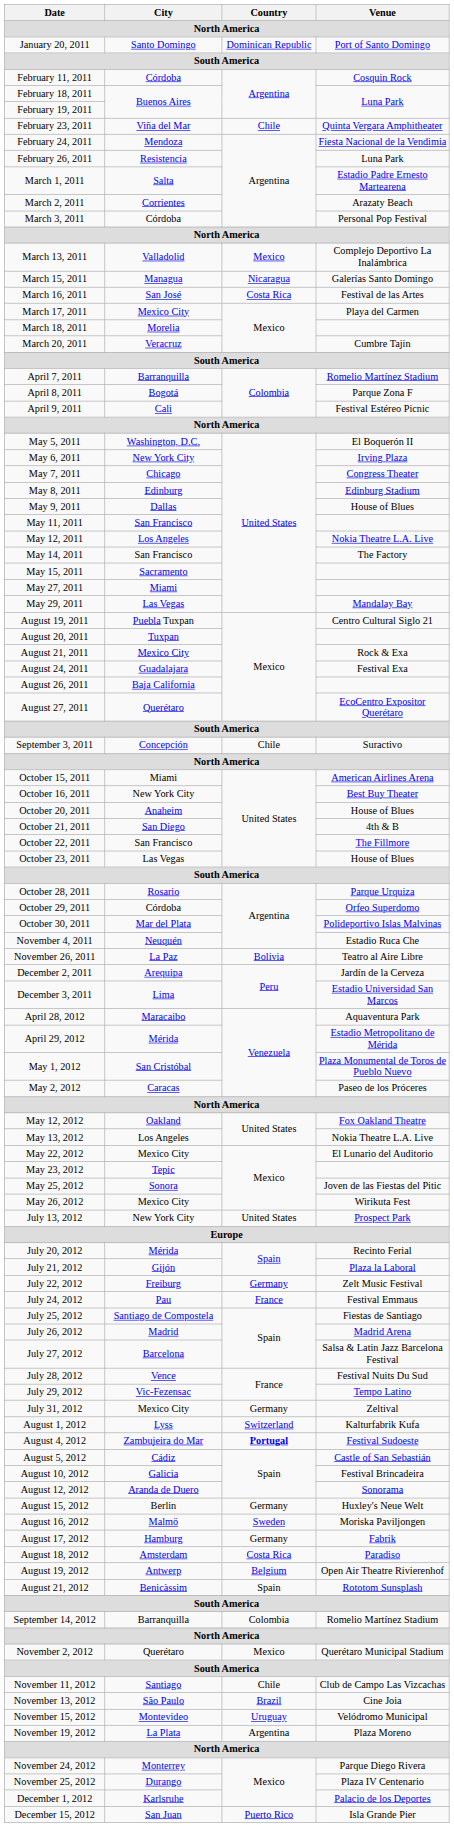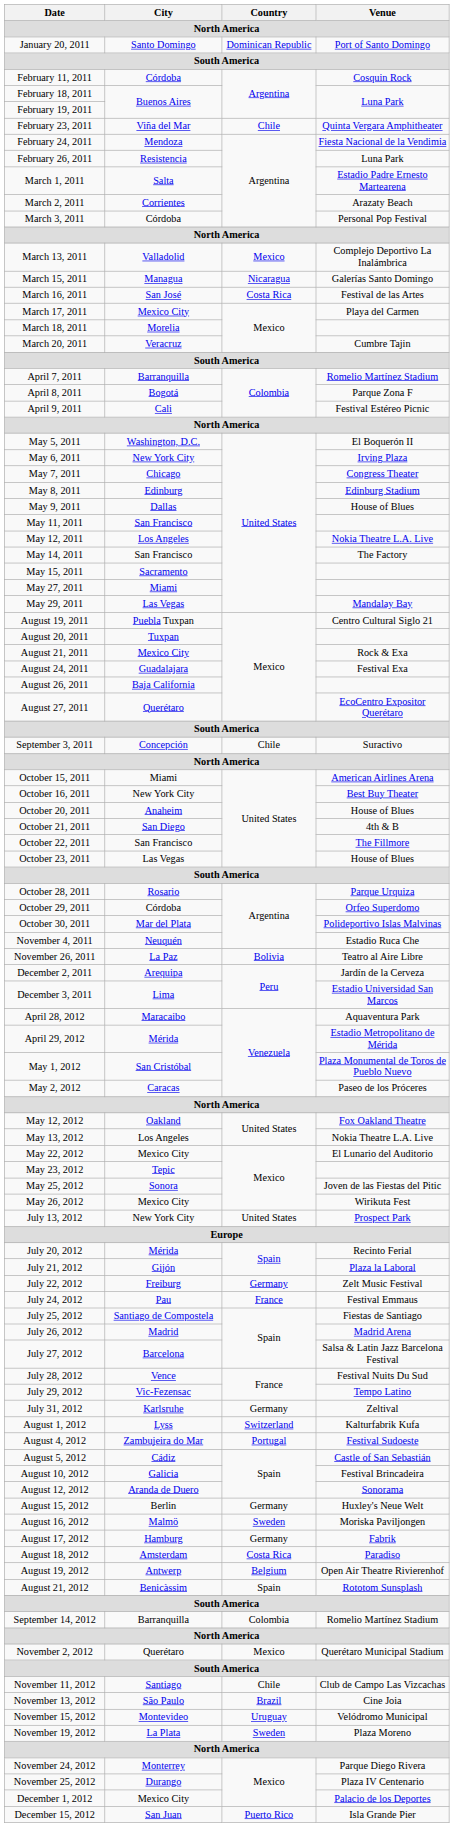 <table class="wikitable" style="text-align:center;">
 <tr>
 <th width="150">Date</th>
 <th width="175">City</th>
 <th width="140">Country</th>
 <th width="200">Venue</th>
 </tr>
 <tr bgcolor="#DDDDDD">
 <td colspan=8 align=center><strong>North America</strong></td>
 </tr>
 <tr>
 <td>January 20, 2011</td>
 <td><a href='#'>Santo Domingo</a></td>
 <td><a href='#'>Dominican Republic</a></td>
 <td><a href='#'>Port of Santo Domingo</a></td>
 </tr>
 <tr bgcolor="#DDDDDD">
 <td colspan=4><strong>South America</strong></td>
 </tr>
 <tr>
 <td>February 11, 2011</td>
 <td><a href='#'>Córdoba</a></td>
 <td rowspan="3"><a href='#'>Argentina</a></td>
 <td><a href='#'>Cosquin Rock</a></td>
 </tr>
 <tr>
 <td>February 18, 2011</td>
 <td rowspan="2"><a href='#'>Buenos Aires</a></td>
 <td rowspan="2"><a href='#'>Luna Park</a></td>
 </tr>
 <tr>
 <td>February 19, 2011</td>
 </tr>
 <tr>
 <td>February 23, 2011</td>
 <td><a href='#'>Viña del Mar</a></td>
 <td><a href='#'>Chile</a></td>
 <td><a href='#'>Quinta Vergara Amphitheater</a></td>
 </tr>
 <tr>
 <td>February 24, 2011</td>
 <td><a href='#'>Mendoza</a></td>
 <td rowspan="5">Argentina</td>
 <td><a href='#'>Fiesta Nacional de la Vendimia</a></td>
 </tr>
 <tr>
 <td>February 26, 2011</td>
 <td><a href='#'>Resistencia</a></td>
 <td>Luna Park</td>
 </tr>
 <tr>
 <td>March 1, 2011</td>
 <td><a href='#'>Salta</a></td>
 <td><a href='#'>Estadio Padre Ernesto Martearena</a></td>
 </tr>
 <tr>
 <td>March 2, 2011</td>
 <td><a href='#'>Corrientes</a></td>
 <td>Arazaty Beach</td>
 </tr>
 <tr>
 <td>March 3, 2011</td>
 <td>Córdoba</td>
 <td>Personal Pop Festival</td>
 </tr>
 <tr bgcolor="#DDDDDD">
 <td colspan=4><strong>North America</strong></td>
 </tr>
 <tr>
 <td>March 13, 2011</td>
 <td><a href='#'>Valladolid</a></td>
 <td><a href='#'>Mexico</a></td>
 <td>Complejo Deportivo La Inalámbrica</td>
 </tr>
 <tr>
 <td>March 15, 2011</td>
 <td><a href='#'>Managua</a></td>
 <td><a href='#'>Nicaragua</a></td>
 <td>Galerías Santo Domingo</td>
 </tr>
 <tr>
 <td>March 16, 2011</td>
 <td><a href='#'>San José</a></td>
 <td><a href='#'>Costa Rica</a></td>
 <td>Festival de las Artes</td>
 </tr>
 <tr>
 <td>March 17, 2011</td>
 <td><a href='#'>Mexico City</a></td>
 <td rowspan="3">Mexico</td>
 <td>Playa del Carmen</td>
 </tr>
 <tr>
 <td>March 18, 2011</td>
 <td><a href='#'>Morelia</a></td>
 <td></td>
 </tr>
 <tr>
 <td>March 20, 2011</td>
 <td><a href='#'>Veracruz</a></td>
 <td>Cumbre Tajin</td>
 </tr>
 <tr bgcolor="#DDDDDD">
 <td colspan=4><strong>South America</strong></td>
 </tr>
 <tr>
 <td>April 7, 2011</td>
 <td><a href='#'>Barranquilla</a></td>
 <td rowspan="3"><a href='#'>Colombia</a></td>
 <td><a href='#'>Romelio Martínez Stadium </a></td>
 </tr>
 <tr>
 <td>April 8, 2011</td>
 <td><a href='#'>Bogotá</a></td>
 <td>Parque Zona F</td>
 </tr>
 <tr>
 <td>April 9, 2011</td>
 <td><a href='#'>Cali</a></td>
 <td>Festival Estéreo Picnic</td>
 </tr>
 <tr bgcolor="#DDDDDD">
 <td colspan=4><strong>North America</strong></td>
 </tr>
 <tr>
 <td>May 5, 2011</td>
 <td><a href='#'>Washington, D.C.</a></td>
 <td rowspan="11"><a href='#'>United States</a></td>
 <td align="center">El Boquerón II</td>
 </tr>
 <tr>
 <td>May 6, 2011</td>
 <td><a href='#'>New York City</a></td>
 <td><a href='#'>Irving Plaza</a></td>
 </tr>
 <tr>
 <td>May 7, 2011</td>
 <td><a href='#'>Chicago</a></td>
 <td><a href='#'>Congress Theater</a></td>
 </tr>
 <tr>
 <td>May 8, 2011</td>
 <td><a href='#'>Edinburg</a></td>
 <td><a href='#'>Edinburg Stadium</a></td>
 </tr>
 <tr>
 <td>May 9, 2011</td>
 <td><a href='#'>Dallas</a></td>
 <td>House of Blues</td>
 </tr>
 <tr>
 <td>May 11, 2011</td>
 <td><a href='#'>San Francisco</a></td>
 <td></td>
 </tr>
 <tr>
 <td>May 12, 2011</td>
 <td><a href='#'>Los Angeles</a></td>
 <td><a href='#'>Nokia Theatre L.A. Live</a></td>
 </tr>
 <tr>
 <td>May 14, 2011</td>
 <td>San Francisco</td>
 <td>The Factory</td>
 </tr>
 <tr>
 <td>May 15, 2011</td>
 <td><a href='#'>Sacramento</a></td>
 <td></td>
 </tr>
 <tr>
 <td>May 27, 2011</td>
 <td><a href='#'>Miami</a></td>
 <td></td>
 </tr>
 <tr>
 <td>May 29, 2011</td>
 <td><a href='#'>Las Vegas</a></td>
 <td><a href='#'>Mandalay Bay</a></td>
 </tr>
 <tr>
 <td>August 19, 2011</td>
 <td><a href='#'>Puebla</a> Tuxpan</td>
 <td rowspan="6">Mexico</td>
 <td>Centro Cultural Siglo 21</td>
 </tr>
 <tr>
 <td>August 20, 2011</td>
 <td><a href='#'>Tuxpan</a></td>
 <td></td>
 </tr>
 <tr>
 <td>August 21, 2011</td>
 <td><a href='#'>Mexico City</a></td>
 <td>Rock & Exa</td>
 </tr>
 <tr>
 <td>August 24, 2011</td>
 <td><a href='#'>Guadalajara</a></td>
 <td>Festival Exa</td>
 </tr>
 <tr>
 <td>August 26, 2011</td>
 <td><a href='#'>Baja California</a></td>
 <td></td>
 </tr>
 <tr>
 <td>August 27, 2011</td>
 <td><a href='#'>Querétaro</a></td>
 <td><a href='#'>EcoCentro Expositor Querétaro</a></td>
 </tr>
 <tr bgcolor="#DDDDDD">
 <td colspan=4><strong>South America</strong></td>
 </tr>
 <tr>
 <td>September 3, 2011</td>
 <td><a href='#'>Concepción</a></td>
 <td>Chile</td>
 <td>Suractivo</td>
 </tr>
 <tr bgcolor="#DDDDDD">
 <td colspan=4><strong>North America</strong></td>
 </tr>
 <tr>
 <td>October 15, 2011</td>
 <td>Miami</td>
 <td rowspan="6">United States</td>
 <td><a href='#'>American Airlines Arena</a></td>
 </tr>
 <tr>
 <td>October 16, 2011</td>
 <td>New York City</td>
 <td><a href='#'>Best Buy Theater</a></td>
 </tr>
 <tr>
 <td>October 20, 2011</td>
 <td><a href='#'>Anaheim</a></td>
 <td>House of Blues</td>
 </tr>
 <tr>
 <td>October 21, 2011</td>
 <td><a href='#'>San Diego</a></td>
 <td>4th & B</td>
 </tr>
 <tr>
 <td>October 22, 2011</td>
 <td>San Francisco</td>
 <td><a href='#'>The Fillmore</a></td>
 </tr>
 <tr>
 <td>October 23, 2011</td>
 <td>Las Vegas</td>
 <td>House of Blues</td>
 </tr>
 <tr bgcolor="#DDDDDD">
 <td colspan=4><strong>South America</strong></td>
 </tr>
 <tr>
 <td>October 28, 2011</td>
 <td><a href='#'>Rosario</a></td>
 <td rowspan="4">Argentina</td>
 <td><a href='#'>Parque Urquiza</a></td>
 </tr>
 <tr>
 <td>October 29, 2011</td>
 <td>Córdoba</td>
 <td><a href='#'>Orfeo Superdomo</a></td>
 </tr>
 <tr>
 <td>October 30, 2011</td>
 <td><a href='#'>Mar del Plata</a></td>
 <td><a href='#'>Polideportivo Islas Malvinas</a></td>
 </tr>
 <tr>
 <td>November 4, 2011</td>
 <td><a href='#'>Neuquén</a></td>
 <td>Estadio Ruca Che</td>
 </tr>
 <tr>
 <td>November 26, 2011</td>
 <td><a href='#'>La Paz</a></td>
 <td><a href='#'>Bolivia</a></td>
 <td>Teatro al Aire Libre</td>
 </tr>
 <tr>
 <td>December 2, 2011</td>
 <td><a href='#'>Arequipa</a></td>
 <td rowspan="2"><a href='#'>Peru</a></td>
 <td>Jardín de la Cerveza</td>
 </tr>
 <tr>
 <td>December 3, 2011</td>
 <td><a href='#'>Lima</a></td>
 <td><a href='#'>Estadio Universidad San Marcos</a></td>
 </tr>
 <tr>
 <td>April 28, 2012</td>
 <td><a href='#'>Maracaibo</a></td>
 <td rowspan="4"><a href='#'>Venezuela</a></td>
 <td>Aquaventura Park</td>
 </tr>
 <tr>
 <td>April 29, 2012</td>
 <td><a href='#'>Mérida</a></td>
 <td><a href='#'>Estadio Metropolitano de Mérida</a></td>
 </tr>
 <tr>
 <td>May 1, 2012</td>
 <td><a href='#'>San Cristóbal</a></td>
 <td><a href='#'>Plaza Monumental de Toros de Pueblo Nuevo</a></td>
 </tr>
 <tr>
 <td>May 2, 2012</td>
 <td><a href='#'>Caracas</a></td>
 <td>Paseo de los Próceres</td>
 </tr>
 <tr bgcolor="#DDDDDD">
 <td colspan=4><strong>North America</strong></td>
 </tr>
 <tr>
 <td>May 12, 2012</td>
 <td><a href='#'>Oakland</a></td>
 <td rowspan="2">United States</td>
 <td><a href='#'>Fox Oakland Theatre</a></td>
 </tr>
 <tr>
 <td>May 13, 2012</td>
 <td>Los Angeles</td>
 <td>Nokia Theatre L.A. Live</td>
 </tr>
 <tr>
 <td>May 22, 2012</td>
 <td>Mexico City</td>
 <td rowspan="4">Mexico</td>
 <td>El Lunario del Auditorio</td>
 </tr>
 <tr>
 <td>May 23, 2012</td>
 <td><a href='#'>Tepic</a></td>
 <td></td>
 </tr>
 <tr>
 <td>May 25, 2012</td>
 <td><a href='#'>Sonora</a></td>
 <td>Joven de las Fiestas del Pitic</td>
 </tr>
 <tr>
 <td>May 26, 2012</td>
 <td>Mexico City</td>
 <td>Wirikuta Fest</td>
 </tr>
 <tr>
 <td>July 13, 2012</td>
 <td>New York City</td>
 <td>United States</td>
 <td><a href='#'>Prospect Park</a></td>
 </tr>
 <tr bgcolor="#DDDDDD">
 <td colspan=4><strong>Europe</strong></td>
 </tr>
 <tr>
 <td>July 20, 2012</td>
 <td><a href='#'>Mérida</a></td>
 <td rowspan="2"><a href='#'>Spain</a></td>
 <td>Recinto Ferial</td>
 </tr>
 <tr>
 <td>July 21, 2012</td>
 <td><a href='#'>Gijón</a></td>
 <td><a href='#'>Plaza la Laboral</a></td>
 </tr>
 <tr>
 <td>July 22, 2012</td>
 <td><a href='#'>Freiburg</a></td>
 <td><a href='#'>Germany</a></td>
 <td>Zelt Music Festival</td>
 </tr>
 <tr>
 <td>July 24, 2012</td>
 <td><a href='#'>Pau</a></td>
 <td><a href='#'>France</a></td>
 <td>Festival Emmaus</td>
 </tr>
 <tr>
 <td>July 25, 2012</td>
 <td><a href='#'>Santiago de Compostela</a></td>
 <td rowspan="3">Spain</td>
 <td>Fiestas de Santiago</td>
 </tr>
 <tr>
 <td>July 26, 2012</td>
 <td><a href='#'>Madrid</a></td>
 <td><a href='#'>Madrid Arena</a></td>
 </tr>
 <tr>
 <td>July 27, 2012</td>
 <td><a href='#'>Barcelona</a></td>
 <td>Salsa & Latin Jazz Barcelona Festival</td>
 </tr>
 <tr>
 <td>July 28, 2012</td>
 <td><a href='#'>Vence</a></td>
 <td rowspan="2">France</td>
 <td>Festival Nuits Du Sud</td>
 </tr>
 <tr>
 <td>July 29, 2012</td>
 <td><a href='#'>Vic-Fezensac</a></td>
 <td><a href='#'>Tempo Latino</a></td>
 </tr>
 <tr>
 <td>July 31, 2012</td>
-<td>Mexico City</td>
+<td><a href='#'>Karlsruhe</a></td>
 <td>Germany</td>
 <td>Zeltival</td>
 </tr>
 <tr>
 <td>August 1, 2012</td>
 <td><a href='#'>Lyss</a></td>
 <td><a href='#'>Switzerland</a></td>
 <td>Kalturfabrik Kufa</td>
 </tr>
 <tr>
 <td>August 4, 2012</td>
 <td><a href='#'>Zambujeira do Mar</a></td>
-<td><strong><a href='#'>Portugal</a></strong></td>
+<td><a href='#'>Portugal</a></td>
 <td><a href='#'>Festival Sudoeste</a></td>
 </tr>
 <tr>
 <td>August 5, 2012</td>
 <td><a href='#'>Cádiz</a></td>
 <td rowspan="3">Spain</td>
 <td><a href='#'>Castle of San Sebastián</a></td>
 </tr>
 <tr>
 <td>August 10, 2012</td>
 <td><a href='#'>Galicia</a></td>
 <td>Festival Brincadeira</td>
 </tr>
 <tr>
 <td>August 12, 2012</td>
 <td><a href='#'>Aranda de Duero</a></td>
 <td><a href='#'>Sonorama</a></td>
 </tr>
 <tr>
 <td>August 15, 2012</td>
 <td>Berlin</td>
 <td>Germany</td>
 <td>Huxley's Neue Welt</td>
 </tr>
 <tr>
 <td>August 16, 2012</td>
 <td><a href='#'>Malmö</a></td>
 <td><a href='#'>Sweden</a></td>
 <td>Moriska Paviljongen</td>
 </tr>
 <tr>
 <td>August 17, 2012</td>
 <td><a href='#'>Hamburg</a></td>
 <td>Germany</td>
 <td><a href='#'>Fabrik</a></td>
 </tr>
 <tr>
 <td>August 18, 2012</td>
 <td><a href='#'>Amsterdam</a></td>
 <td><a href='#'>Costa Rica</a></td>
 <td><a href='#'>Paradiso</a></td>
 </tr>
 <tr>
 <td>August 19, 2012</td>
 <td><a href='#'>Antwerp</a></td>
 <td><a href='#'>Belgium</a></td>
 <td>Open Air Theatre Rivierenhof</td>
 </tr>
 <tr>
 <td>August 21, 2012</td>
 <td><a href='#'>Benicàssim</a></td>
 <td>Spain</td>
 <td><a href='#'>Rototom Sunsplash</a></td>
 </tr>
 <tr bgcolor="#DDDDDD">
 <td colspan=4><strong>South America</strong></td>
 </tr>
 <tr>
 <td>September 14, 2012</td>
 <td>Barranquilla</td>
 <td>Colombia</td>
 <td>Romelio Martínez Stadium</td>
 </tr>
 <tr bgcolor="#DDDDDD">
 <td colspan=4><strong>North America</strong></td>
 </tr>
 <tr>
 <td>November 2, 2012</td>
 <td>Querétaro</td>
 <td>Mexico</td>
 <td>Querétaro Municipal Stadium</td>
 </tr>
 <tr bgcolor="#DDDDDD">
 <td colspan=4><strong>South America</strong></td>
 </tr>
 <tr>
 <td>November 11, 2012</td>
 <td><a href='#'>Santiago</a></td>
 <td>Chile</td>
 <td>Club de Campo Las Vizcachas</td>
 </tr>
 <tr>
 <td>November 13, 2012</td>
 <td><a href='#'>São Paulo</a></td>
 <td><a href='#'>Brazil</a></td>
 <td>Cine Joia</td>
 </tr>
 <tr>
 <td>November 15, 2012</td>
 <td><a href='#'>Montevideo</a></td>
 <td><a href='#'>Uruguay</a></td>
 <td>Velódromo Municipal</td>
 </tr>
 <tr>
 <td>November 19, 2012</td>
 <td><a href='#'>La Plata</a></td>
-<td>Argentina</td>
+<td><a href='#'>Sweden</a></td>
 <td>Plaza Moreno</td>
 </tr>
 <tr bgcolor="#DDDDDD">
 <td colspan=4><strong>North America</strong></td>
 </tr>
 <tr>
 <td>November 24, 2012</td>
 <td><a href='#'>Monterrey</a></td>
 <td rowspan="3">Mexico</td>
 <td>Parque Diego Rivera</td>
 </tr>
 <tr>
 <td>November 25, 2012</td>
 <td><a href='#'>Durango</a></td>
 <td>Plaza IV Centenario</td>
 </tr>
 <tr>
 <td>December 1, 2012</td>
-<td><a href='#'>Karlsruhe</a></td>
+<td>Mexico City</td>
 <td><a href='#'>Palacio de los Deportes</a></td>
 </tr>
 <tr>
 <td>December 15, 2012</td>
 <td><a href='#'>San Juan</a></td>
 <td><a href='#'>Puerto Rico</a></td>
 <td>Isla Grande Pier</td>
 </tr>
 </table>
